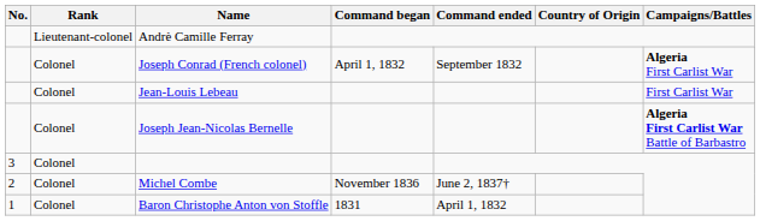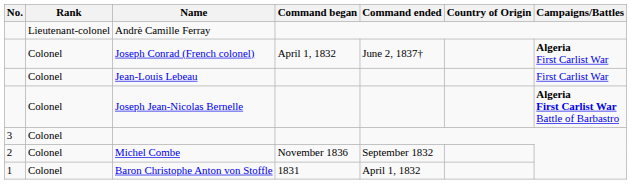 <table class="wikitable sortable">
 <tr>
 <th>No.</th>
 <th>Rank</th>
 <th>Name</th>
 <th>Command began</th>
 <th>Command ended</th>
 <th>Country of Origin</th>
 <th>Campaigns/Battles</th>
 </tr>
 <tr>
 <td></td>
 <td>Lieutenant-colonel</td>
 <td>Andrè Camille Ferray</td>
 </tr>
 <tr>
 <td></td>
 <td>Colonel</td>
 <td><a href='#'>Joseph Conrad (French colonel)</a></td>
 <td>April 1, 1832</td>
-<td>September 1832</td>
+<td>June 2, 1837†</td>
 <td></td>
 <td><strong>Algeria</strong><br><a href='#'>First Carlist War</a></td>
 </tr>
 <tr>
 <td></td>
 <td>Colonel</td>
 <td><a href='#'>Jean-Louis Lebeau</a></td>
 <td></td>
 <td></td>
 <td></td>
 <td><a href='#'>First Carlist War</a></td>
 </tr>
 <tr>
 <td></td>
 <td>Colonel</td>
 <td><a href='#'>Joseph Jean-Nicolas Bernelle</a></td>
 <td></td>
 <td></td>
 <td></td>
 <td><strong>Algeria</strong><br><strong><a href='#'>First Carlist War</a></strong><br><a href='#'>Battle of Barbastro</a></td>
 </tr>
 <tr>
 <td>3</td>
 <td>Colonel</td>
 <td></td>
 <td></td>
 </tr>
 <tr>
 <td>2</td>
 <td>Colonel</td>
 <td><a href='#'>Michel Combe</a></td>
 <td>November 1836</td>
-<td>June 2, 1837†</td>
+<td>September 1832</td>
 <td></td>
 </tr>
 <tr>
 <td>1</td>
 <td>Colonel</td>
 <td><a href='#'>Baron Christophe Anton von Stoffle</a></td>
 <td>1831</td>
 <td>April 1, 1832</td>
 <td></td>
 </tr>
 </table>
